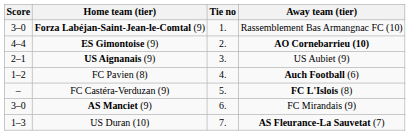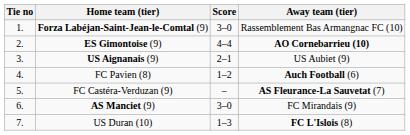 <table class="wikitable" style="text-align: center">
 <tr>
+<th>Tie no</th>
+<th>Home team (tier)</th>
 <th>Score</th>
-<th>Home team (tier)</th>
-<th>Tie no</th>
 <th>Away team (tier)</th>
 </tr>
 <tr>
+<td>1.</td>
+<td><strong>Forza Labéjan-Saint-Jean-le-Comtal</strong> (9)</td>
 <td>3–0</td>
-<td><strong>Forza Labéjan-Saint-Jean-le-Comtal</strong> (9)</td>
-<td>1.</td>
 <td>Rassemblement Bas Armangnac FC (10)</td>
 </tr>
 <tr>
+<td>2.</td>
+<td><strong>ES Gimontoise</strong> (9)</td>
 <td>4–4 </td>
-<td><strong>ES Gimontoise</strong> (9)</td>
-<td>2.</td>
 <td><strong>AO Cornebarrieu (10)</strong></td>
 </tr>
 <tr>
+<td>3.</td>
+<td><strong>US Aignanais</strong> (9)</td>
 <td>2–1</td>
-<td><strong>US Aignanais</strong> (9)</td>
-<td>3.</td>
 <td>US Aubiet (9)</td>
 </tr>
 <tr>
+<td>4.</td>
+<td>FC Pavien (8)</td>
 <td>1–2</td>
-<td>FC Pavien (8)</td>
-<td>4.</td>
 <td><strong>Auch Football</strong> (6)</td>
 </tr>
 <tr>
+<td>5.</td>
+<td>FC Castéra-Verduzan (9)</td>
 <td>–</td>
-<td>FC Castéra-Verduzan (9)</td>
-<td>5.</td>
-<td><strong>FC L'Islois</strong> (8)</td>
+<td><strong>AS Fleurance-La Sauvetat</strong> (7)</td>
 </tr>
 <tr>
+<td>6.</td>
+<td><strong>AS Manciet</strong> (9)</td>
 <td>3–0</td>
-<td><strong>AS Manciet</strong> (9)</td>
-<td>6.</td>
 <td>FC Mirandais (9)</td>
 </tr>
 <tr>
+<td>7.</td>
+<td>US Duran (10)</td>
 <td>1–3</td>
-<td>US Duran (10)</td>
-<td>7.</td>
-<td><strong>AS Fleurance-La Sauvetat</strong> (7)</td>
+<td><strong>FC L'Islois</strong> (8)</td>
 </tr>
 </table>
